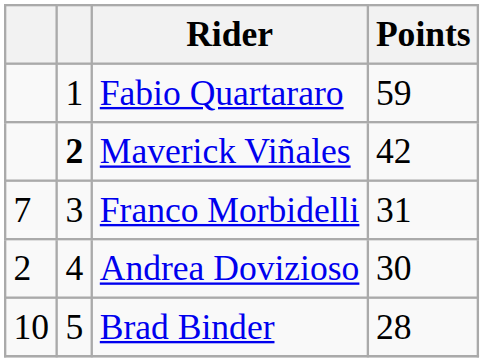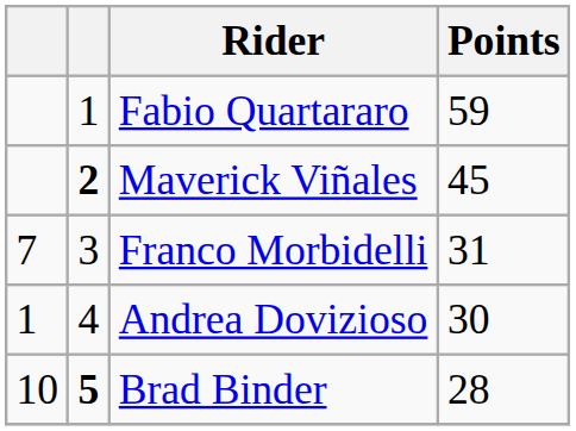 <table class="wikitable" style="font-size: 95%;">
 <tr>
 <th></th>
 <th></th>
 <th>Rider</th>
 <th>Points</th>
 </tr>
 <tr>
 <td></td>
 <td align=center>1</td>
 <td> <a href='#'>Fabio Quartararo</a></td>
 <td align=left>59</td>
 </tr>
 <tr>
 <td></td>
 <td align=center><strong>2</strong></td>
 <td> <a href='#'>Maverick Viñales</a></td>
-<td align=left>42</td>
+<td align=left>45</td>
 </tr>
 <tr>
 <td> 7</td>
 <td align=center>3</td>
 <td> <a href='#'>Franco Morbidelli</a></td>
 <td align=left>31</td>
 </tr>
 <tr>
-<td> 2</td>
+<td> 1</td>
 <td align=center>4</td>
 <td> <a href='#'>Andrea Dovizioso</a></td>
 <td align=left>30</td>
 </tr>
 <tr>
 <td> 10</td>
-<td align=center>5</td>
+<td align=center><strong>5</strong></td>
 <td> <a href='#'>Brad Binder</a></td>
 <td align=left>28</td>
 </tr>
 <tr>
 </tr>
 </table>
